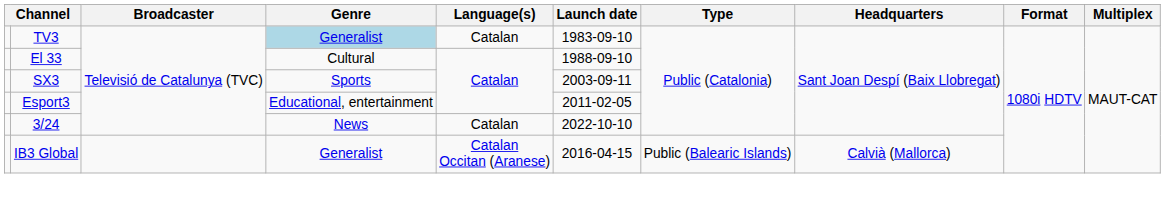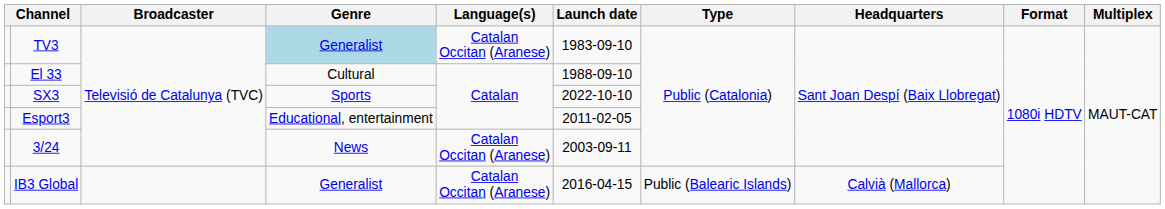 <table class="wikitable toccolours" border="1" cellpadding="3" style="border-collapse:collapse; text-align:center">
 <tr>
 <th colspan="2">Channel</th>
 <th>Broadcaster</th>
 <th>Genre</th>
 <th>Language(s)</th>
 <th>Launch date</th>
 <th>Type</th>
 <th>Headquarters</th>
 <th>Format</th>
 <th>Multiplex</th>
 </tr>
 <tr>
 <td></td>
 <td><a href='#'>TV3</a></td>
 <td rowspan="5"><a href='#'>Televisió de Catalunya</a> (TVC)</td>
 <td style="background: lightblue;"><a href='#'>Generalist</a></td>
-<td>Catalan</td>
+<td><a href='#'>Catalan</a><br><a href='#'>Occitan</a> (<a href='#'>Aranese</a>)</td>
 <td>1983-09-10</td>
 <td rowspan="5"><a href='#'>Public</a> (<a href='#'>Catalonia</a>)</td>
 <td rowspan="5"><a href='#'>Sant Joan Despí</a> (<a href='#'>Baix Llobregat</a>)</td>
 <td rowspan="6"><a href='#'>1080i</a> <a href='#'>HDTV</a></td>
 <td rowspan="6">MAUT-CAT</td>
 </tr>
 <tr>
 <td></td>
 <td><a href='#'>El 33</a></td>
 <td>Cultural</td>
 <td rowspan="3"><a href='#'>Catalan</a></td>
 <td>1988-09-10</td>
 </tr>
 <tr>
 <td></td>
 <td><a href='#'>SX3</a></td>
 <td><a href='#'>Sports</a></td>
-<td>2003-09-11</td>
+<td>2022-10-10</td>
 </tr>
 <tr>
 <td></td>
 <td><a href='#'>Esport3</a></td>
 <td><a href='#'>Educational</a>, entertainment</td>
 <td>2011-02-05</td>
 </tr>
 <tr>
 <td></td>
 <td><a href='#'>3/24</a></td>
 <td><a href='#'>News</a></td>
-<td>Catalan</td>
-<td>2022-10-10</td>
+<td><a href='#'>Catalan</a><br><a href='#'>Occitan</a> (<a href='#'>Aranese</a>)</td>
+<td>2003-09-11</td>
 </tr>
 <tr>
 <td></td>
 <td><a href='#'>IB3 Global</a></td>
 <td></td>
 <td><a href='#'>Generalist</a></td>
 <td><a href='#'>Catalan</a><br><a href='#'>Occitan</a> (<a href='#'>Aranese</a>)</td>
 <td>2016-04-15</td>
 <td>Public (<a href='#'>Balearic Islands</a>)</td>
 <td><a href='#'>Calvià</a> (<a href='#'>Mallorca</a>)</td>
 </tr>
 </table>
